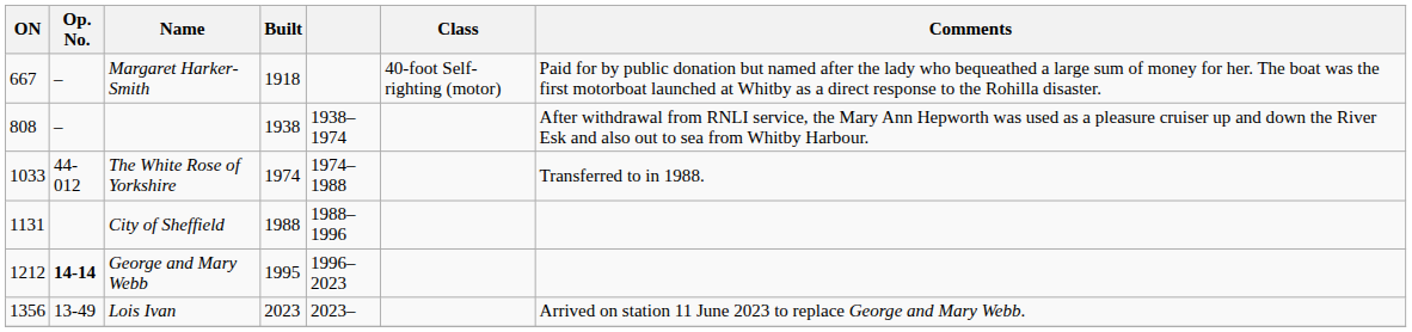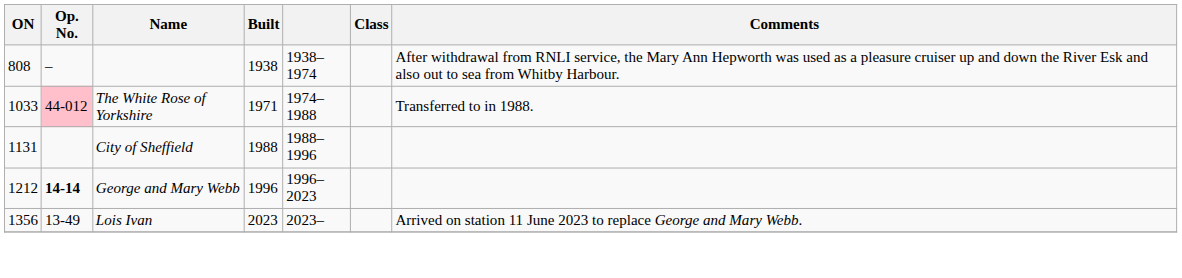 <table class="wikitable">
 <tr>
 <th>ON</th>
 <th>Op. No.</th>
 <th>Name</th>
 <th>Built</th>
 <th></th>
 <th>Class</th>
 <th>Comments</th>
-</tr>
-<tr>
-<td>667</td>
-<td>–</td>
-<td><em>Margaret Harker-Smith</em></td>
-<td>1918</td>
-<td></td>
-<td>40-foot Self-righting (motor)</td>
-<td>Paid for by public donation but named after the lady who bequeathed a large sum of money for her. The boat was the first motorboat launched at Whitby as a direct response to the Rohilla disaster.</td>
 </tr>
 <tr>
 <td>808</td>
 <td>–</td>
 <td></td>
 <td>1938</td>
 <td>1938–1974</td>
 <td></td>
 <td>After withdrawal from RNLI service, the Mary Ann Hepworth was used as a pleasure cruiser up and down the River Esk and also out to sea from Whitby Harbour.</td>
 </tr>
 <tr>
 <td>1033</td>
-<td>44-012</td>
+<td style="background: pink;">44-012</td>
 <td><em>The White Rose of Yorkshire</em></td>
-<td>1974</td>
+<td>1971</td>
 <td>1974–1988</td>
 <td></td>
 <td>Transferred to  in 1988.</td>
 </tr>
 <tr>
 <td>1131</td>
 <td></td>
 <td><em>City of Sheffield</em></td>
 <td>1988</td>
 <td>1988–1996</td>
 <td></td>
 <td></td>
 </tr>
 <tr>
 <td>1212</td>
 <td><strong>14-14</strong></td>
 <td><em>George and Mary Webb</em></td>
-<td>1995</td>
+<td>1996</td>
 <td>1996–2023</td>
 <td></td>
 <td></td>
 </tr>
 <tr>
 <td>1356</td>
 <td>13-49</td>
 <td><em>Lois Ivan</em></td>
 <td>2023</td>
 <td>2023–</td>
 <td></td>
 <td>Arrived on station 11 June 2023 to replace <em>George and Mary Webb</em>.</td>
 </tr>
 <tr>
 </tr>
 </table>
